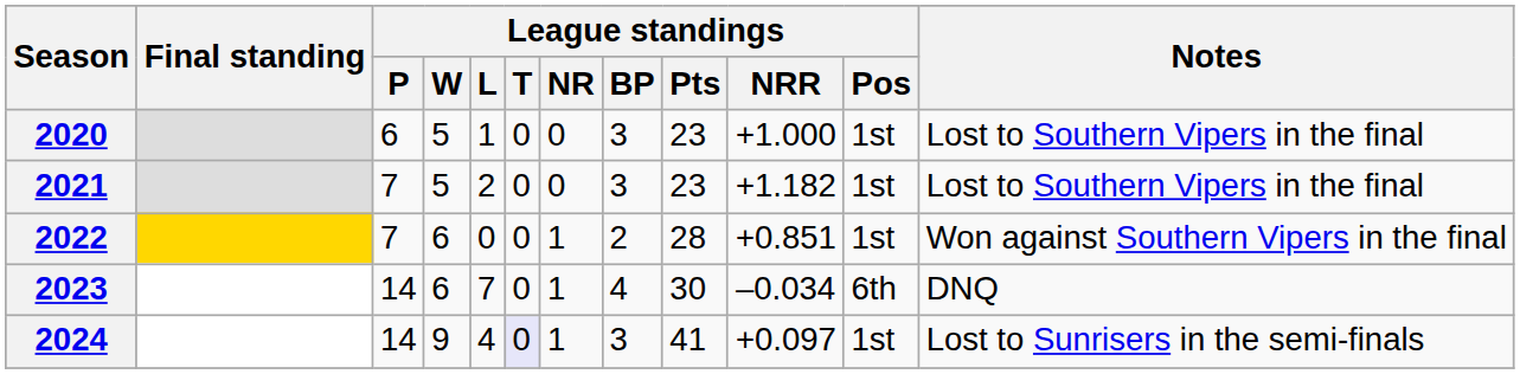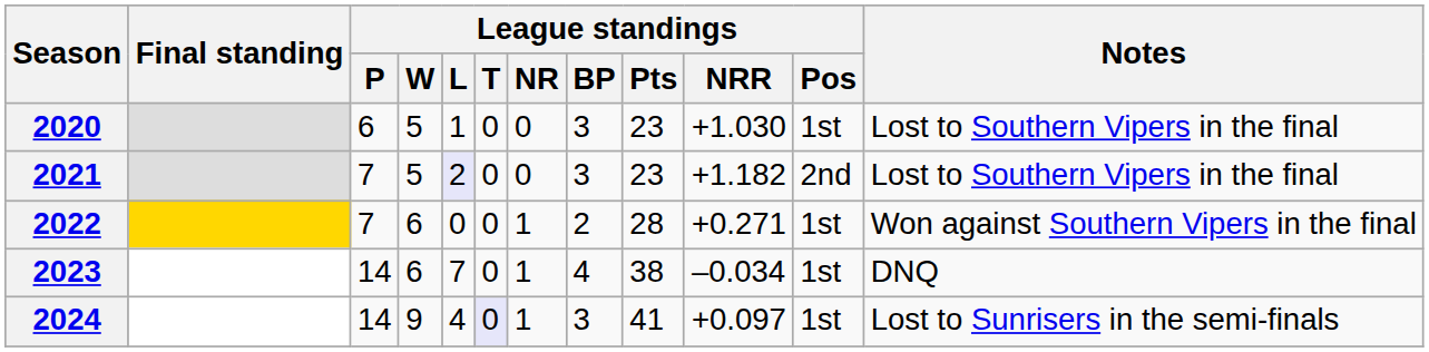 <table class="wikitable sortable">
 <tr>
 <th scope="col" rowspan="2">Season</th>
 <th scope="col" rowspan="2">Final standing</th>
 <th scope="col" colspan="9">League standings</th>
 <th scope="col" rowspan="2">Notes</th>
 </tr>
 <tr>
 <th scope="col">P</th>
 <th scope="col">W</th>
 <th scope="col">L</th>
 <th scope="col">T</th>
 <th scope="col">NR</th>
 <th scope="col">BP</th>
 <th scope="col">Pts</th>
 <th scope="col">NRR</th>
 <th scope="col">Pos</th>
 </tr>
 <tr>
 <th scope="row"><a href='#'>2020</a></th>
 <td style="background:#dddddd;"></td>
 <td>6</td>
 <td>5</td>
 <td>1</td>
 <td>0</td>
 <td>0</td>
 <td>3</td>
 <td>23</td>
-<td>+1.000</td>
+<td>+1.030</td>
 <td>1st</td>
 <td>Lost to <a href='#'>Southern Vipers</a> in the final</td>
 </tr>
 <tr>
 <th scope="row"><a href='#'>2021</a></th>
 <td style="background:#dddddd;"></td>
 <td>7</td>
 <td>5</td>
-<td>2</td>
+<td style="background: lavender;">2</td>
 <td>0</td>
 <td>0</td>
 <td>3</td>
 <td>23</td>
 <td>+1.182</td>
-<td>1st</td>
+<td>2nd</td>
 <td>Lost to <a href='#'>Southern Vipers</a> in the final</td>
 </tr>
 <tr>
 <th scope="row"><a href='#'>2022</a></th>
 <td style="background: gold;"></td>
 <td>7</td>
 <td>6</td>
 <td>0</td>
 <td>0</td>
 <td>1</td>
 <td>2</td>
 <td>28</td>
-<td>+0.851</td>
+<td>+0.271</td>
 <td>1st</td>
 <td>Won against <a href='#'>Southern Vipers</a> in the final</td>
 </tr>
 <tr>
 <th scope="row"><a href='#'>2023</a></th>
 <td style="background: white;"></td>
 <td>14</td>
 <td>6</td>
 <td>7</td>
 <td>0</td>
 <td>1</td>
 <td>4</td>
-<td>30</td>
+<td>38</td>
 <td>–0.034</td>
-<td>6th</td>
+<td>1st</td>
 <td>DNQ</td>
 </tr>
 <tr>
 <th scope="row"><a href='#'>2024</a></th>
 <td style="background: white;"></td>
 <td>14</td>
 <td>9</td>
 <td>4</td>
 <td style="background: lavender;">0</td>
 <td>1</td>
 <td>3</td>
 <td>41</td>
 <td>+0.097</td>
 <td>1st</td>
 <td>Lost to <a href='#'>Sunrisers</a> in the semi-finals</td>
 </tr>
 </table>
